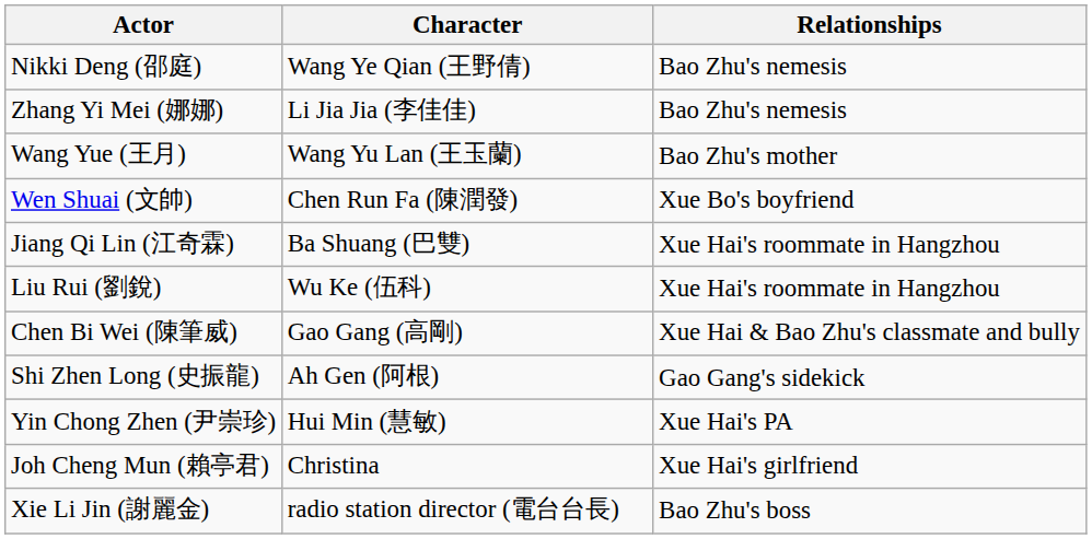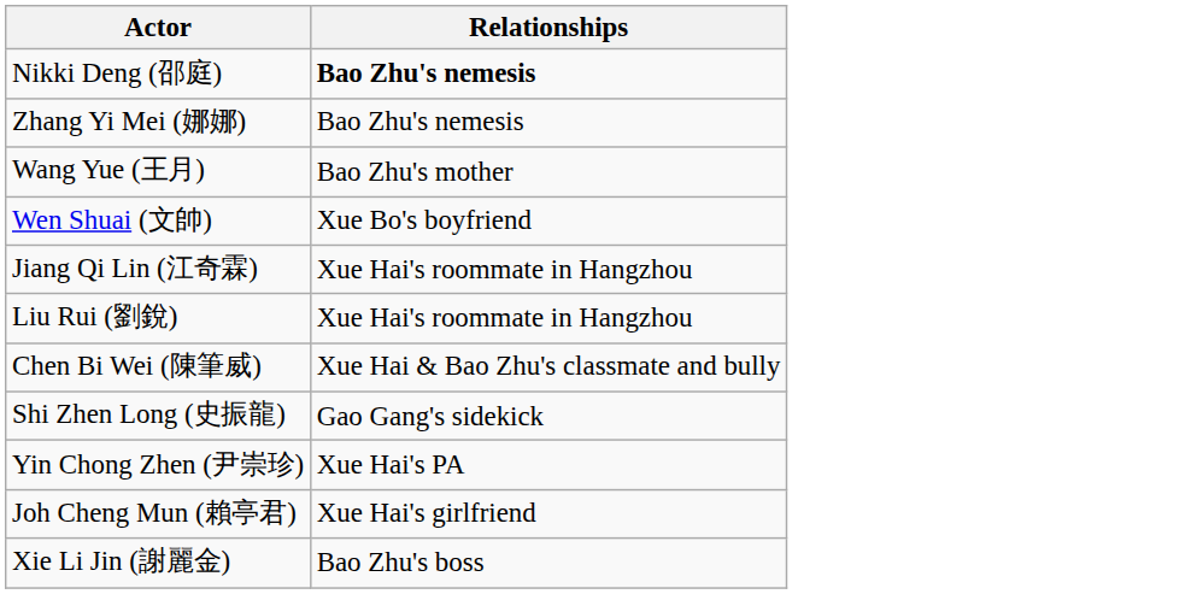 <table class="wikitable">
 <tr>
 <th>Actor</th>
-<th width=230>Character</th>
 <th>Relationships</th>
 </tr>
 <tr>
 <td>Nikki Deng (邵庭)</td>
-<td>Wang Ye Qian (王野倩)</td>
-<td>Bao Zhu's nemesis</td>
+<td><strong>Bao Zhu's nemesis</strong></td>
 </tr>
 <tr>
 <td>Zhang Yi Mei (娜娜)</td>
-<td>Li Jia Jia (李佳佳)</td>
 <td>Bao Zhu's nemesis</td>
 </tr>
 <tr>
 <td>Wang Yue (王月)</td>
-<td>Wang Yu Lan (王玉蘭)</td>
 <td>Bao Zhu's mother</td>
 </tr>
 <tr>
 <td><a href='#'>Wen Shuai</a> (文帥)</td>
-<td>Chen Run Fa (陳潤發)</td>
 <td>Xue Bo's boyfriend</td>
 </tr>
 <tr>
 <td>Jiang Qi Lin (江奇霖)</td>
-<td>Ba Shuang (巴雙)</td>
 <td>Xue Hai's roommate in Hangzhou</td>
 </tr>
 <tr>
 <td>Liu Rui (劉銳)</td>
-<td>Wu Ke (伍科)</td>
 <td>Xue Hai's roommate in Hangzhou</td>
 </tr>
 <tr>
 <td>Chen Bi Wei (陳筆威)</td>
-<td>Gao Gang (高剛)</td>
 <td>Xue Hai & Bao Zhu's classmate and bully</td>
 </tr>
 <tr>
 <td>Shi Zhen Long (史振龍)</td>
-<td>Ah Gen (阿根)</td>
 <td>Gao Gang's sidekick</td>
 </tr>
 <tr>
 <td>Yin Chong Zhen (尹崇珍)</td>
-<td>Hui Min (慧敏)</td>
 <td>Xue Hai's PA</td>
 </tr>
 <tr>
 <td>Joh Cheng Mun (賴亭君)</td>
-<td>Christina</td>
 <td>Xue Hai's girlfriend</td>
 </tr>
 <tr>
 <td>Xie Li Jin (謝麗金)</td>
-<td>radio station director (電台台長)</td>
 <td>Bao Zhu's boss</td>
 </tr>
 </table>
